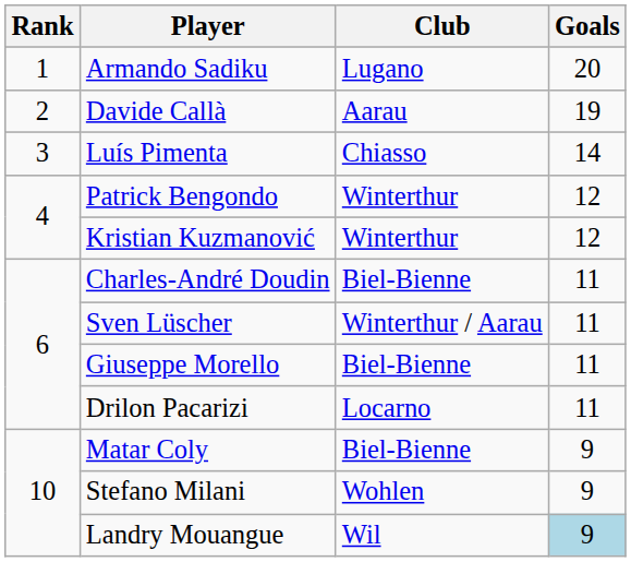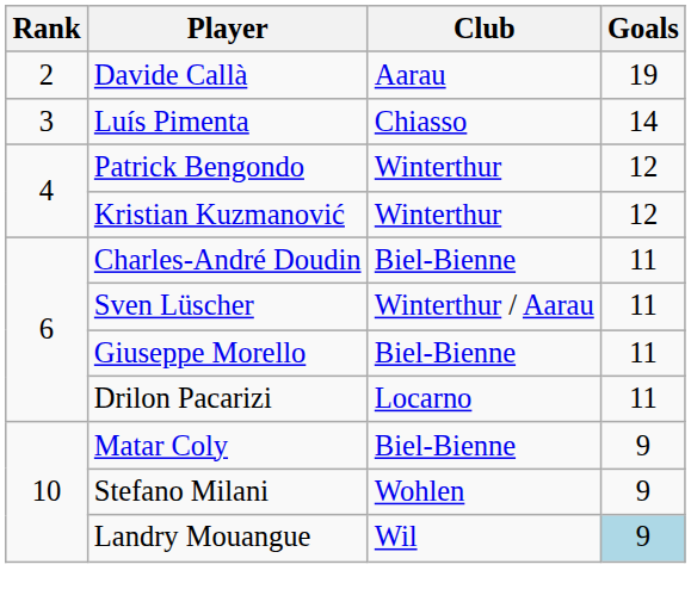 <table class="wikitable" style="text-align:center">
 <tr>
 <th>Rank</th>
 <th>Player</th>
 <th>Club</th>
 <th>Goals</th>
-</tr>
-<tr>
-<td>1</td>
-<td align="left"> <a href='#'>Armando Sadiku</a></td>
-<td align="left"><a href='#'>Lugano</a></td>
-<td>20</td>
 </tr>
 <tr>
 <td>2</td>
 <td align="left"> <a href='#'>Davide Callà</a></td>
 <td align="left"><a href='#'>Aarau</a></td>
 <td>19</td>
 </tr>
 <tr>
 <td>3</td>
 <td align="left"> <a href='#'>Luís Pimenta</a></td>
 <td align="left"><a href='#'>Chiasso</a></td>
 <td>14</td>
 </tr>
 <tr>
 <td rowspan="2">4</td>
 <td align="left"> <a href='#'>Patrick Bengondo</a></td>
 <td align="left"><a href='#'>Winterthur</a></td>
 <td>12</td>
 </tr>
 <tr>
 <td align="left"> <a href='#'>Kristian Kuzmanović</a></td>
 <td align="left"><a href='#'>Winterthur</a></td>
 <td>12</td>
 </tr>
 <tr>
 <td rowspan="4">6</td>
 <td align="left"> <a href='#'>Charles-André Doudin</a></td>
 <td align="left"><a href='#'>Biel-Bienne</a></td>
 <td>11</td>
 </tr>
 <tr>
 <td align="left"> <a href='#'>Sven Lüscher</a></td>
 <td align="left"><a href='#'>Winterthur</a> / <a href='#'>Aarau</a></td>
 <td>11</td>
 </tr>
 <tr>
 <td align="left"> <a href='#'>Giuseppe Morello</a></td>
 <td align="left"><a href='#'>Biel-Bienne</a></td>
 <td>11</td>
 </tr>
 <tr>
 <td align="left"> Drilon Pacarizi</td>
 <td align="left"><a href='#'>Locarno</a></td>
 <td>11</td>
 </tr>
 <tr>
 <td rowspan="3">10</td>
 <td align="left"> <a href='#'>Matar Coly</a></td>
 <td align="left"><a href='#'>Biel-Bienne</a></td>
 <td>9</td>
 </tr>
 <tr>
 <td align="left"> Stefano Milani</td>
 <td align="left"><a href='#'>Wohlen</a></td>
 <td>9</td>
 </tr>
 <tr>
 <td align="left"> Landry Mouangue</td>
 <td align="left"><a href='#'>Wil</a></td>
 <td style="background: lightblue;">9</td>
 </tr>
 </table>
